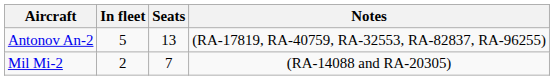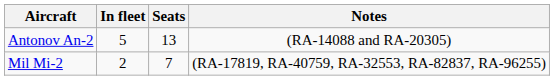 <table class="wikitable">
 <tr>
 <th>Aircraft</th>
 <th>In fleet</th>
 <th>Seats</th>
 <th>Notes</th>
 </tr>
 <tr>
 <td><a href='#'>Antonov An-2</a></td>
 <td align=center>5</td>
 <td align=center>13</td>
-<td align=center>(RA-17819, RA-40759, RA-32553, RA-82837, RA-96255)</td>
+<td align=center>(RA-14088 and RA-20305)</td>
 </tr>
 <tr>
 <td><a href='#'>Mil Mi-2</a></td>
 <td align=center>2</td>
 <td align=center>7</td>
-<td align=center>(RA-14088 and RA-20305)</td>
+<td align=center>(RA-17819, RA-40759, RA-32553, RA-82837, RA-96255)</td>
 </tr>
 </table>
